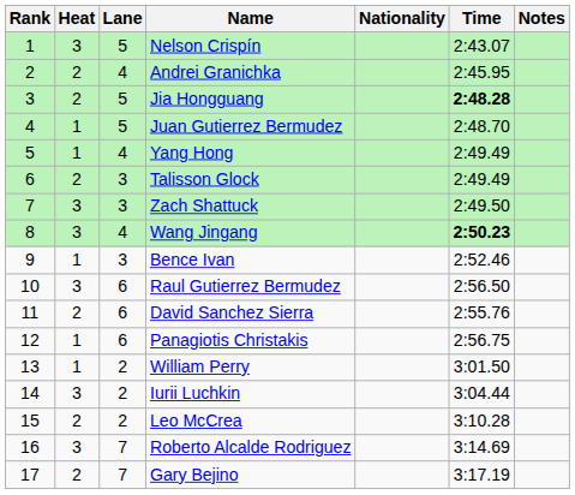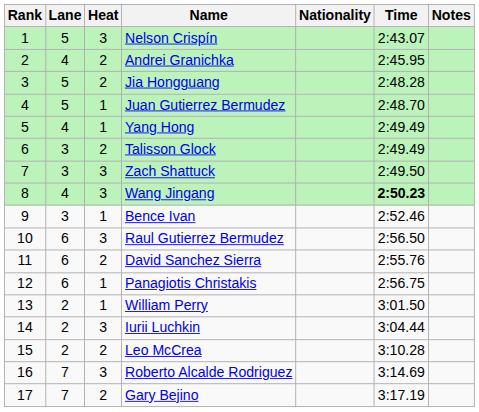 <table class="wikitable sortable" style="text-align:center">
 <tr>
 <th>Rank</th>
+<th>Lane</th>
 <th>Heat</th>
-<th>Lane</th>
 <th>Name</th>
 <th>Nationality</th>
 <th>Time</th>
 <th>Notes</th>
 </tr>
 <tr bgcolor=bbf3bb>
 <td>1</td>
+<td>5</td>
 <td>3</td>
-<td>5</td>
 <td align=left><a href='#'>Nelson Crispín</a></td>
 <td align=left></td>
 <td>2:43.07</td>
 <td></td>
 </tr>
 <tr bgcolor=bbf3bb>
 <td>2</td>
+<td>4</td>
 <td>2</td>
-<td>4</td>
 <td align=left><a href='#'>Andrei Granichka</a></td>
 <td align=left></td>
 <td>2:45.95</td>
 <td></td>
 </tr>
 <tr bgcolor=bbf3bb>
 <td>3</td>
+<td>5</td>
 <td>2</td>
-<td>5</td>
 <td align=left><a href='#'>Jia Hongguang</a></td>
 <td align=left></td>
-<td><strong>2:48.28</strong></td>
+<td>2:48.28</td>
 <td></td>
 </tr>
 <tr bgcolor=bbf3bb>
 <td>4</td>
+<td>5</td>
 <td>1</td>
-<td>5</td>
 <td align=left><a href='#'>Juan Gutierrez Bermudez</a></td>
 <td align=left></td>
 <td>2:48.70</td>
 <td></td>
 </tr>
 <tr bgcolor=bbf3bb>
 <td>5</td>
+<td>4</td>
 <td>1</td>
-<td>4</td>
 <td align=left><a href='#'>Yang Hong</a></td>
 <td align=left></td>
 <td>2:49.49</td>
 <td></td>
 </tr>
 <tr bgcolor=bbf3bb>
 <td>6</td>
+<td>3</td>
 <td>2</td>
-<td>3</td>
 <td align=left><a href='#'>Talisson Glock</a></td>
 <td align=left></td>
 <td>2:49.49</td>
 <td></td>
 </tr>
 <tr bgcolor=bbf3bb>
 <td>7</td>
 <td>3</td>
 <td>3</td>
 <td align=left><a href='#'>Zach Shattuck</a></td>
 <td align=left></td>
 <td>2:49.50</td>
 <td></td>
 </tr>
 <tr bgcolor=bbf3bb>
 <td>8</td>
+<td>4</td>
 <td>3</td>
-<td>4</td>
 <td align=left><a href='#'>Wang Jingang</a></td>
 <td align=left></td>
 <td><strong>2:50.23</strong></td>
 <td></td>
 </tr>
 <tr>
 <td>9</td>
+<td>3</td>
 <td>1</td>
-<td>3</td>
 <td align=left><a href='#'>Bence Ivan</a></td>
 <td align=left></td>
 <td>2:52.46</td>
 <td></td>
 </tr>
 <tr>
 <td>10</td>
+<td>6</td>
 <td>3</td>
-<td>6</td>
 <td align=left><a href='#'>Raul Gutierrez Bermudez</a></td>
 <td align=left></td>
 <td>2:56.50</td>
 <td></td>
 </tr>
 <tr>
 <td>11</td>
+<td>6</td>
 <td>2</td>
-<td>6</td>
 <td align=left><a href='#'>David Sanchez Sierra</a></td>
 <td align=left></td>
 <td>2:55.76</td>
 <td></td>
 </tr>
 <tr>
 <td>12</td>
+<td>6</td>
 <td>1</td>
-<td>6</td>
 <td align=left><a href='#'>Panagiotis Christakis</a></td>
 <td align=left></td>
 <td>2:56.75</td>
 <td></td>
 </tr>
 <tr>
 <td>13</td>
+<td>2</td>
 <td>1</td>
-<td>2</td>
 <td align=left><a href='#'>William Perry</a></td>
 <td align=left></td>
 <td>3:01.50</td>
 <td></td>
 </tr>
 <tr>
 <td>14</td>
+<td>2</td>
 <td>3</td>
-<td>2</td>
 <td align=left><a href='#'>Iurii Luchkin</a></td>
 <td align=left></td>
 <td>3:04.44</td>
 <td></td>
 </tr>
 <tr>
 <td>15</td>
 <td>2</td>
 <td>2</td>
 <td align=left><a href='#'>Leo McCrea</a></td>
 <td align=left></td>
 <td>3:10.28</td>
 <td></td>
 </tr>
 <tr>
 <td>16</td>
+<td>7</td>
 <td>3</td>
-<td>7</td>
 <td align=left><a href='#'>Roberto Alcalde Rodriguez</a></td>
 <td align=left></td>
 <td>3:14.69</td>
 <td></td>
 </tr>
 <tr>
 <td>17</td>
+<td>7</td>
 <td>2</td>
-<td>7</td>
 <td align=left><a href='#'>Gary Bejino</a></td>
 <td align=left></td>
 <td>3:17.19</td>
 <td></td>
 </tr>
 </table>
